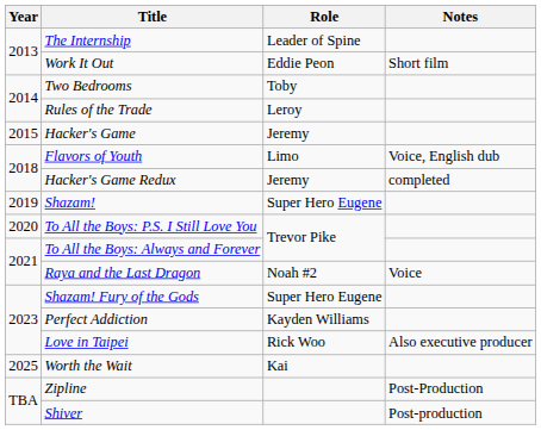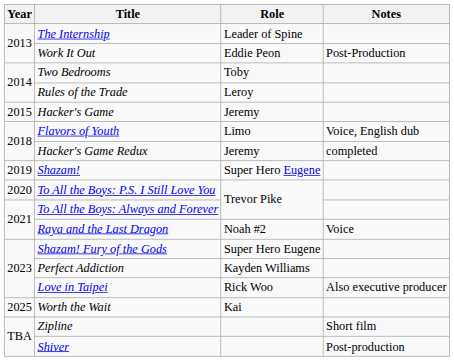 <table class="wikitable sortable">
 <tr>
 <th scope="col">Year</th>
 <th scope="col">Title</th>
 <th scope="col">Role</th>
 <th scope="col" class="unsortable">Notes</th>
 </tr>
 <tr>
 <td rowspan="2">2013</td>
 <td><em><a href='#'>The Internship</a></em></td>
 <td>Leader of Spine</td>
 <td></td>
 </tr>
 <tr>
 <td><em>Work It Out</em></td>
 <td>Eddie Peon</td>
-<td>Short film</td>
+<td>Post-Production</td>
 </tr>
 <tr>
 <td rowspan="2">2014</td>
 <td><em>Two Bedrooms</em></td>
 <td>Toby</td>
 <td></td>
 </tr>
 <tr>
 <td><em>Rules of the Trade</em></td>
 <td>Leroy</td>
 <td></td>
 </tr>
 <tr>
 <td>2015</td>
 <td><em>Hacker's Game</em></td>
 <td>Jeremy</td>
 <td></td>
 </tr>
 <tr>
 <td rowspan="2">2018</td>
 <td><em><a href='#'>Flavors of Youth</a></em></td>
 <td>Limo</td>
 <td>Voice, English dub</td>
 </tr>
 <tr>
 <td><em>Hacker's Game Redux</em></td>
 <td>Jeremy</td>
 <td>completed</td>
 </tr>
 <tr>
 <td>2019</td>
 <td><em><a href='#'>Shazam!</a></em></td>
 <td>Super Hero <a href='#'>Eugene</a></td>
 <td></td>
 </tr>
 <tr>
 <td>2020</td>
 <td><em><a href='#'>To All the Boys: P.S. I Still Love You</a></em></td>
 <td rowspan="2">Trevor Pike</td>
 <td></td>
 </tr>
 <tr>
 <td rowspan="2">2021</td>
 <td><em><a href='#'>To All the Boys: Always and Forever</a></em></td>
 <td></td>
 </tr>
 <tr>
 <td><em><a href='#'>Raya and the Last Dragon</a></em></td>
 <td>Noah #2</td>
 <td>Voice</td>
 </tr>
 <tr>
 <td rowspan="3">2023</td>
 <td><em><a href='#'>Shazam! Fury of the Gods</a></em></td>
 <td>Super Hero Eugene</td>
 <td></td>
 </tr>
 <tr>
 <td><em>Perfect Addiction</em></td>
 <td>Kayden Williams</td>
 <td></td>
 </tr>
 <tr>
 <td><em><a href='#'>Love in Taipei</a></em></td>
 <td>Rick Woo</td>
 <td>Also executive producer</td>
 </tr>
 <tr>
 <td>2025</td>
 <td><em>Worth the Wait</em></td>
 <td>Kai</td>
 <td></td>
 </tr>
 <tr>
 <td rowspan="3">TBA</td>
 <td><em>Zipline</em></td>
 <td></td>
-<td>Post-Production</td>
+<td>Short film</td>
 </tr>
 <tr>
 <td><em><a href='#'>Shiver</a></em></td>
 <td></td>
 <td>Post-production</td>
 </tr>
 </table>
